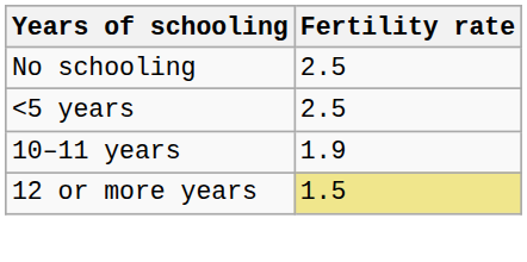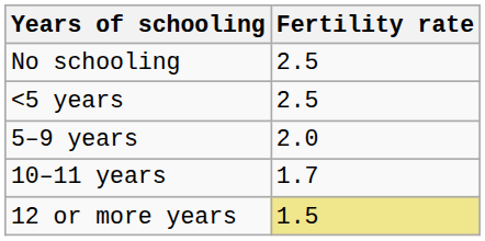 <table class="wikitable sortable">
 <tr>
 <th>Years of schooling</th>
 <th>Fertility rate</th>
 </tr>
 <tr>
 <td>No schooling</td>
 <td>2.5</td>
 </tr>
 <tr>
 <td><5 years</td>
 <td>2.5</td>
 </tr>
 <tr>
+<td>5–9 years</td>
+<td>2.0</td>
+</tr>
+<tr>
 <td>10–11 years</td>
-<td>1.9</td>
+<td>1.7</td>
 </tr>
 <tr>
 <td>12 or more years</td>
 <td style="background: khaki;">1.5</td>
 </tr>
 </table>
